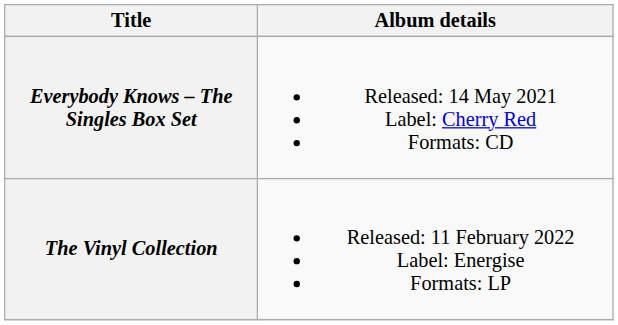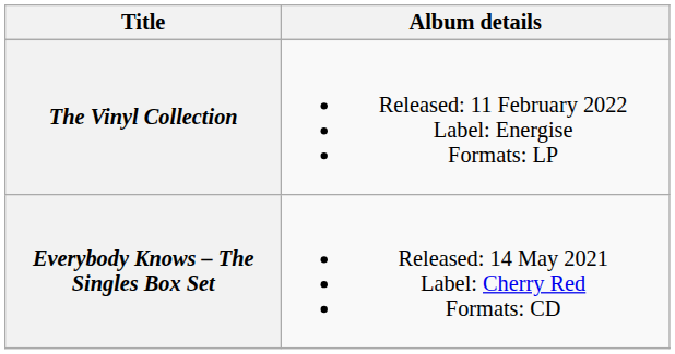 <table class="wikitable plainrowheaders" style="text-align:center;" border="1">
 <tr>
 <th scope="col" style="width:12em;">Title</th>
 <th scope="col" style="width:17em;">Album details</th>
 </tr>
 <tr>
 </tr>
 <tr>
+<th scope="row"><em>The Vinyl Collection</em></th>
+<td><br><ul><li>Released: 11 February 2022</li><li>Label: Energise</li><li>Formats: LP</li></ul></td>
+</tr>
+<tr>
 <th scope="row"><em>Everybody Knows – The Singles Box Set</em></th>
 <td><br><ul><li>Released: 14 May 2021</li><li>Label: <a href='#'>Cherry Red</a></li><li>Formats: CD</li></ul></td>
 </tr>
 <tr>
-<th scope="row"><em>The Vinyl Collection</em></th>
-<td><br><ul><li>Released: 11 February 2022</li><li>Label: Energise</li><li>Formats: LP</li></ul></td>
-</tr>
-<tr>
 </tr>
 </table>
